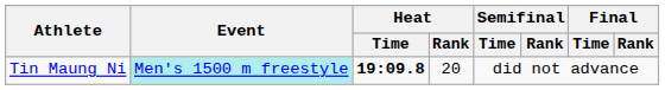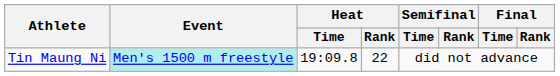 <table class=wikitable style="font-size:90%">
 <tr>
 <th rowspan="2">Athlete</th>
 <th rowspan="2">Event</th>
 <th colspan="2">Heat</th>
 <th colspan="2">Semifinal</th>
 <th colspan="2">Final</th>
 </tr>
 <tr style="font-size:95%">
 <th>Time</th>
 <th>Rank</th>
 <th>Time</th>
 <th>Rank</th>
 <th>Time</th>
 <th>Rank</th>
 </tr>
 <tr align=center>
 <td align=left><a href='#'>Tin Maung Ni</a></td>
 <td align=left style="background: paleturquoise;"><a href='#'>Men's 1500 m freestyle</a></td>
-<td><strong>19:09.8</strong></td>
-<td>20</td>
+<td>19:09.8</td>
+<td>22</td>
 <td colspan=4>did not advance</td>
 </tr>
 </table>
